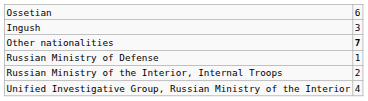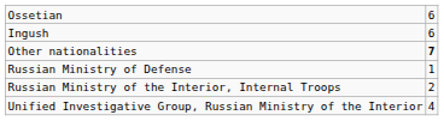 <table class="wikitable">
 <tr>
 <td>Ossetian</td>
 <td>6</td>
 </tr>
 <tr>
 <td>Ingush</td>
-<td>3</td>
+<td>6</td>
 </tr>
 <tr>
 <td>Other nationalities</td>
 <td><strong>7</strong></td>
 </tr>
 <tr>
 <td>Russian Ministry of Defense</td>
 <td>1</td>
 </tr>
 <tr>
 <td>Russian Ministry of the Interior, Internal Troops</td>
 <td>2</td>
 </tr>
 <tr>
 <td>Unified Investigative Group, Russian Ministry of the Interior</td>
 <td>4</td>
 </tr>
 </table>
